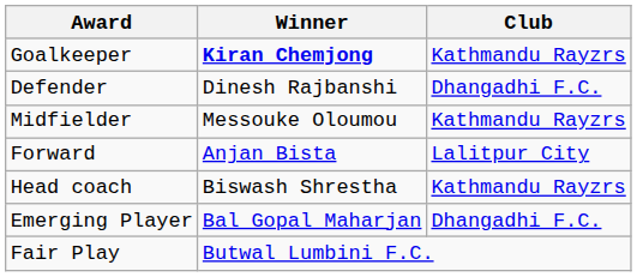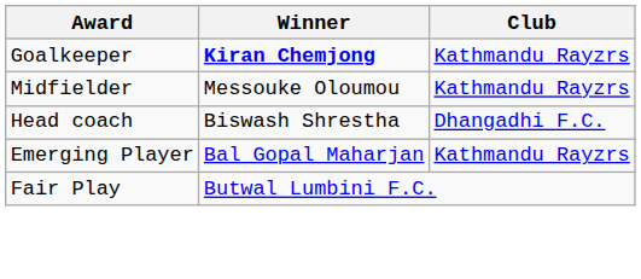 <table class="wikitable">
 <tr>
 <th>Award</th>
 <th>Winner</th>
 <th>Club</th>
 </tr>
 <tr>
 <td>Goalkeeper</td>
 <td><strong> <a href='#'>Kiran Chemjong</a></strong></td>
 <td><a href='#'>Kathmandu Rayzrs</a></td>
 </tr>
 <tr>
-<td>Defender</td>
-<td> Dinesh Rajbanshi</td>
-<td><a href='#'>Dhangadhi F.C.</a></td>
-</tr>
-<tr>
 <td>Midfielder</td>
 <td> Messouke Oloumou</td>
 <td><a href='#'>Kathmandu Rayzrs</a></td>
 </tr>
 <tr>
-<td>Forward</td>
-<td> <a href='#'>Anjan Bista</a></td>
-<td><a href='#'>Lalitpur City</a></td>
-</tr>
-<tr>
 <td>Head coach</td>
 <td> Biswash Shrestha</td>
-<td><a href='#'>Kathmandu Rayzrs</a></td>
+<td><a href='#'>Dhangadhi F.C.</a></td>
 </tr>
 <tr>
 <td>Emerging Player</td>
 <td> <a href='#'>Bal Gopal Maharjan</a></td>
-<td><a href='#'>Dhangadhi F.C.</a></td>
+<td><a href='#'>Kathmandu Rayzrs</a></td>
 </tr>
 <tr>
 <td>Fair Play</td>
 <td colspan="2"><a href='#'>Butwal Lumbini F.C.</a></td>
 </tr>
 </table>
